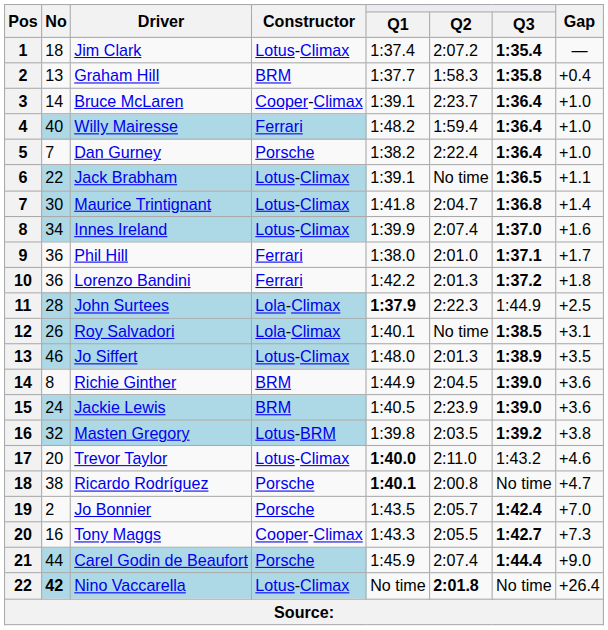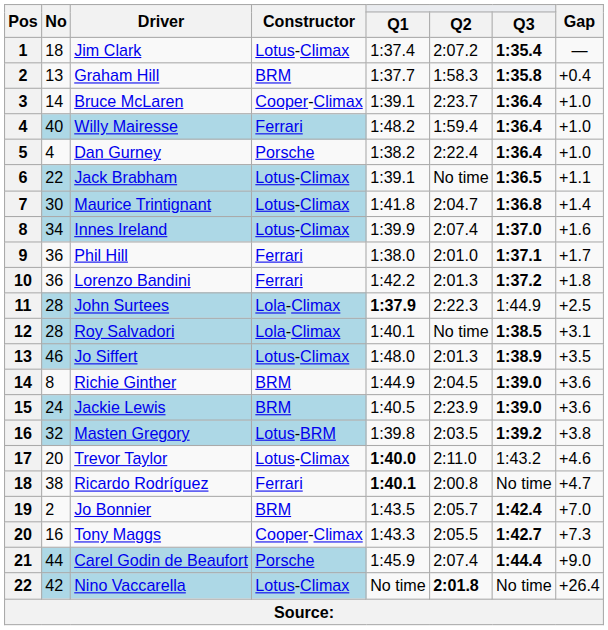 <table class="wikitable sortable" style="font-size: 95%;">
 <tr>
 <th rowspan="2">Pos</th>
 <th rowspan="2">No</th>
 <th rowspan="2">Driver</th>
 <th rowspan="2">Constructor</th>
 <th colspan="3" style="background:#eaecf0; text-align:center;"></th>
 <th rowspan="2">Gap</th>
 </tr>
 <tr>
 <th>Q1</th>
 <th>Q2</th>
 <th>Q3</th>
 </tr>
 <tr>
 <th>1</th>
 <td>18</td>
 <td> <a href='#'>Jim Clark</a></td>
 <td><a href='#'>Lotus</a>-<a href='#'>Climax</a></td>
 <td>1:37.4</td>
 <td>2:07.2</td>
 <td><strong>1:35.4</strong></td>
 <td align="center">—</td>
 </tr>
 <tr>
 <th>2</th>
 <td>13</td>
 <td> <a href='#'>Graham Hill</a></td>
 <td><a href='#'>BRM</a></td>
 <td>1:37.7</td>
 <td>1:58.3</td>
 <td><strong>1:35.8</strong></td>
 <td>+0.4</td>
 </tr>
 <tr>
 <th>3</th>
 <td>14</td>
 <td> <a href='#'>Bruce McLaren</a></td>
 <td><a href='#'>Cooper</a>-<a href='#'>Climax</a></td>
 <td>1:39.1</td>
 <td>2:23.7</td>
 <td><strong>1:36.4</strong></td>
 <td>+1.0</td>
 </tr>
 <tr>
 <th>4</th>
 <td style="background:lightblue">40</td>
 <td style="background:lightblue"> <a href='#'>Willy Mairesse</a></td>
 <td style="background:lightblue"><a href='#'>Ferrari</a></td>
 <td>1:48.2</td>
 <td>1:59.4</td>
 <td><strong>1:36.4</strong></td>
 <td>+1.0</td>
 </tr>
 <tr>
 <th>5</th>
-<td>7</td>
+<td>4</td>
 <td> <a href='#'>Dan Gurney</a></td>
 <td><a href='#'>Porsche</a></td>
 <td>1:38.2</td>
 <td>2:22.4</td>
 <td><strong>1:36.4</strong></td>
 <td>+1.0</td>
 </tr>
 <tr>
 <th>6</th>
 <td style="background:lightblue">22</td>
 <td style="background:lightblue"> <a href='#'>Jack Brabham</a></td>
 <td style="background:lightblue"><a href='#'>Lotus</a>-<a href='#'>Climax</a></td>
 <td>1:39.1</td>
 <td>No time</td>
 <td><strong>1:36.5</strong></td>
 <td>+1.1</td>
 </tr>
 <tr>
 <th>7</th>
 <td style="background:lightblue">30</td>
 <td style="background:lightblue"> <a href='#'>Maurice Trintignant</a></td>
 <td style="background:lightblue"><a href='#'>Lotus</a>-<a href='#'>Climax</a></td>
 <td>1:41.8</td>
 <td>2:04.7</td>
 <td><strong>1:36.8</strong></td>
 <td>+1.4</td>
 </tr>
 <tr>
 <th>8</th>
 <td style="background:lightblue">34</td>
 <td style="background:lightblue"> <a href='#'>Innes Ireland</a></td>
 <td style="background:lightblue"><a href='#'>Lotus</a>-<a href='#'>Climax</a></td>
 <td>1:39.9</td>
 <td>2:07.4</td>
 <td><strong>1:37.0</strong></td>
 <td>+1.6</td>
 </tr>
 <tr>
 <th>9</th>
 <td>36</td>
 <td> <a href='#'>Phil Hill</a></td>
 <td><a href='#'>Ferrari</a></td>
 <td>1:38.0</td>
 <td>2:01.0</td>
 <td><strong>1:37.1</strong></td>
 <td>+1.7</td>
 </tr>
 <tr>
 <th>10</th>
 <td>36</td>
 <td> <a href='#'>Lorenzo Bandini</a></td>
 <td><a href='#'>Ferrari</a></td>
 <td>1:42.2</td>
 <td>2:01.3</td>
 <td><strong>1:37.2</strong></td>
 <td>+1.8</td>
 </tr>
 <tr>
 <th>11</th>
 <td style="background:lightblue">28</td>
 <td style="background:lightblue"> <a href='#'>John Surtees</a></td>
 <td style="background:lightblue"><a href='#'>Lola</a>-<a href='#'>Climax</a></td>
 <td><strong>1:37.9</strong></td>
 <td>2:22.3</td>
 <td>1:44.9</td>
 <td>+2.5</td>
 </tr>
 <tr>
 <th>12</th>
-<td style="background:lightblue">26</td>
+<td style="background:lightblue">28</td>
 <td style="background:lightblue"> <a href='#'>Roy Salvadori</a></td>
 <td style="background:lightblue"><a href='#'>Lola</a>-<a href='#'>Climax</a></td>
 <td>1:40.1</td>
 <td>No time</td>
 <td><strong>1:38.5</strong></td>
 <td>+3.1</td>
 </tr>
 <tr>
 <th>13</th>
 <td style="background:lightblue">46</td>
 <td style="background:lightblue"> <a href='#'>Jo Siffert</a></td>
 <td style="background:lightblue"><a href='#'>Lotus</a>-<a href='#'>Climax</a></td>
 <td>1:48.0</td>
 <td>2:01.3</td>
 <td><strong>1:38.9</strong></td>
 <td>+3.5</td>
 </tr>
 <tr>
 <th>14</th>
 <td>8</td>
 <td> <a href='#'>Richie Ginther</a></td>
 <td><a href='#'>BRM</a></td>
 <td>1:44.9</td>
 <td>2:04.5</td>
 <td><strong>1:39.0</strong></td>
 <td>+3.6</td>
 </tr>
 <tr>
 <th>15</th>
 <td style="background:lightblue">24</td>
 <td style="background:lightblue"> <a href='#'>Jackie Lewis</a></td>
 <td style="background:lightblue"><a href='#'>BRM</a></td>
 <td>1:40.5</td>
 <td>2:23.9</td>
 <td><strong>1:39.0</strong></td>
 <td>+3.6</td>
 </tr>
 <tr>
 <th>16</th>
 <td style="background:lightblue">32</td>
 <td style="background:lightblue"> <a href='#'>Masten Gregory</a></td>
 <td style="background:lightblue"><a href='#'>Lotus</a>-<a href='#'>BRM</a></td>
 <td>1:39.8</td>
 <td>2:03.5</td>
 <td><strong>1:39.2</strong></td>
 <td>+3.8</td>
 </tr>
 <tr>
 <th>17</th>
 <td>20</td>
 <td> <a href='#'>Trevor Taylor</a></td>
 <td><a href='#'>Lotus</a>-<a href='#'>Climax</a></td>
 <td><strong>1:40.0</strong></td>
 <td>2:11.0</td>
 <td>1:43.2</td>
 <td>+4.6</td>
 </tr>
 <tr>
 <th>18</th>
 <td>38</td>
 <td> <a href='#'>Ricardo Rodríguez</a></td>
-<td><a href='#'>Porsche</a></td>
+<td><a href='#'>Ferrari</a></td>
 <td><strong>1:40.1</strong></td>
 <td>2:00.8</td>
 <td>No time</td>
 <td>+4.7</td>
 </tr>
 <tr>
 <th>19</th>
 <td>2</td>
 <td> <a href='#'>Jo Bonnier</a></td>
-<td><a href='#'>Porsche</a></td>
+<td><a href='#'>BRM</a></td>
 <td>1:43.5</td>
 <td>2:05.7</td>
 <td><strong>1:42.4</strong></td>
 <td>+7.0</td>
 </tr>
 <tr>
 <th>20</th>
 <td>16</td>
 <td> <a href='#'>Tony Maggs</a></td>
 <td><a href='#'>Cooper</a>-<a href='#'>Climax</a></td>
 <td>1:43.3</td>
 <td>2:05.5</td>
 <td><strong>1:42.7</strong></td>
 <td>+7.3</td>
 </tr>
 <tr>
 <th>21</th>
 <td style="background:lightblue">44</td>
 <td style="background:lightblue"> <a href='#'>Carel Godin de Beaufort</a></td>
 <td style="background:lightblue"><a href='#'>Porsche</a></td>
 <td>1:45.9</td>
 <td>2:07.4</td>
 <td><strong>1:44.4</strong></td>
 <td>+9.0</td>
 </tr>
 <tr>
 <th>22</th>
-<td style="background:lightblue"><strong>42</strong></td>
+<td style="background:lightblue">42</td>
 <td style="background:lightblue"> <a href='#'>Nino Vaccarella</a></td>
 <td style="background:lightblue"><a href='#'>Lotus</a>-<a href='#'>Climax</a></td>
 <td>No time</td>
 <td><strong>2:01.8</strong></td>
 <td>No time</td>
 <td>+26.4</td>
 </tr>
 <tr>
 <th colspan="8">Source:</th>
 </tr>
 </table>
